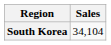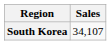 <table class="wikitable plainrowheaders" style="text-align:center;">
 <tr>
 <th>Region</th>
 <th>Sales</th>
 </tr>
 <tr>
 <th scope=row>South Korea</th>
-<td>34,104</td>
+<td>34,107</td>
 </tr>
 </table>
